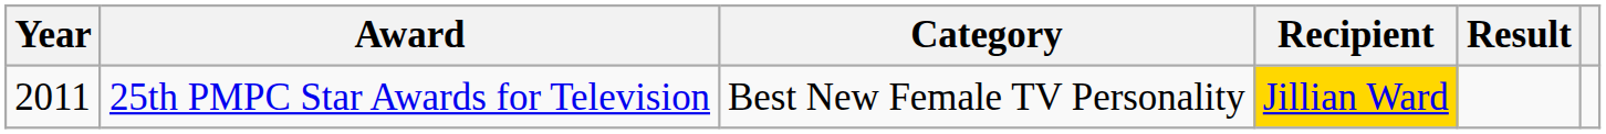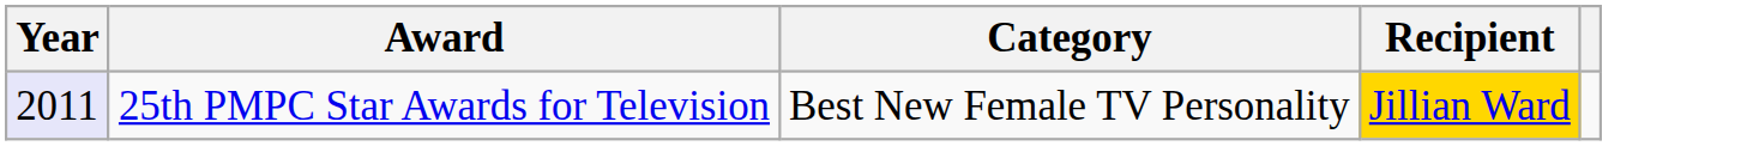 <table class="wikitable">
 <tr>
 <th>Year</th>
 <th>Award</th>
 <th>Category</th>
 <th>Recipient</th>
-<th>Result</th>
 <th></th>
 </tr>
 <tr>
-<td>2011</td>
+<td style="background: lavender;">2011</td>
 <td><a href='#'>25th PMPC Star Awards for Television</a></td>
 <td>Best New Female TV Personality</td>
 <td style="background: gold;"><a href='#'>Jillian Ward</a></td>
 <td></td>
-<td></td>
 </tr>
 </table>
